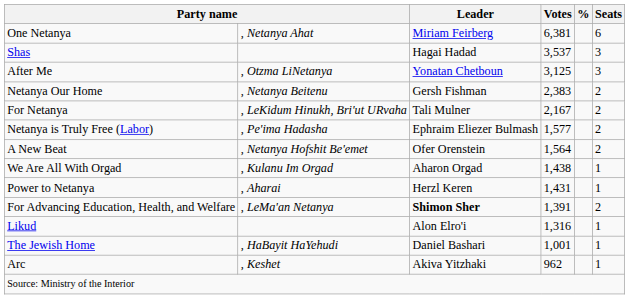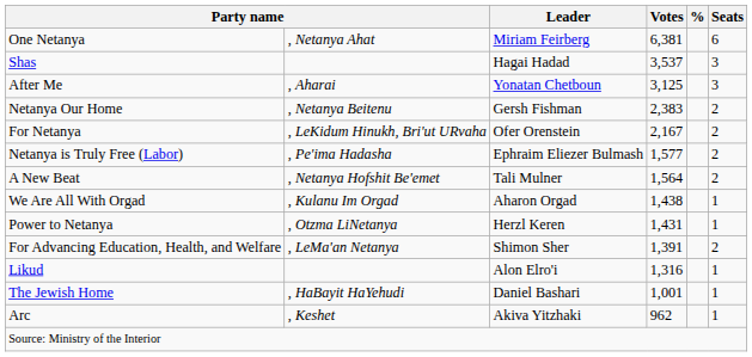 <table class="wikitable sortable">
 <tr>
 <th colspan="2">Party name</th>
 <th>Leader</th>
 <th>Votes</th>
 <th>%</th>
 <th>Seats</th>
 </tr>
 <tr>
 <td>One Netanya</td>
 <td>, <em>Netanya Ahat</em></td>
 <td><a href='#'>Miriam Feirberg</a></td>
 <td>6,381</td>
 <td></td>
 <td>6</td>
 </tr>
 <tr>
 <td><a href='#'>Shas</a></td>
 <td></td>
 <td>Hagai Hadad</td>
 <td>3,537</td>
 <td></td>
 <td>3</td>
 </tr>
 <tr>
 <td>After Me</td>
-<td>, <em>Otzma LiNetanya</em></td>
+<td>, <em>Aharai</em></td>
 <td><a href='#'>Yonatan Chetboun</a></td>
 <td>3,125</td>
 <td></td>
 <td>3</td>
 </tr>
 <tr>
 <td>Netanya Our Home</td>
 <td>, <em>Netanya Beitenu</em></td>
 <td>Gersh Fishman</td>
 <td>2,383</td>
 <td></td>
 <td>2</td>
 </tr>
 <tr>
 <td>For Netanya</td>
 <td>, <em>LeKidum Hinukh, Bri'ut URvaha</em></td>
-<td>Tali Mulner</td>
+<td>Ofer Orenstein</td>
 <td>2,167</td>
 <td></td>
 <td>2</td>
 </tr>
 <tr>
 <td>Netanya is Truly Free (<a href='#'>Labor</a>)</td>
 <td>, <em>Pe'ima Hadasha</em></td>
 <td>Ephraim Eliezer Bulmash</td>
 <td>1,577</td>
 <td></td>
 <td>2</td>
 </tr>
 <tr>
 <td>A New Beat</td>
 <td>, <em>Netanya Hofshit Be'emet</em></td>
-<td>Ofer Orenstein</td>
+<td>Tali Mulner</td>
 <td>1,564</td>
 <td></td>
 <td>2</td>
 </tr>
 <tr>
 <td>We Are All With Orgad</td>
 <td>, <em>Kulanu Im Orgad</em></td>
 <td>Aharon Orgad</td>
 <td>1,438</td>
 <td></td>
 <td>1</td>
 </tr>
 <tr>
 <td>Power to Netanya</td>
-<td>, <em>Aharai</em></td>
+<td>, <em>Otzma LiNetanya</em></td>
 <td>Herzl Keren</td>
 <td>1,431</td>
 <td></td>
 <td>1</td>
 </tr>
 <tr>
 <td>For Advancing Education, Health, and Welfare</td>
 <td>, <em>LeMa'an Netanya</em></td>
-<td><strong>Shimon Sher</strong></td>
+<td>Shimon Sher</td>
 <td>1,391</td>
 <td></td>
 <td>2</td>
 </tr>
 <tr>
 <td><a href='#'>Likud</a></td>
 <td></td>
 <td>Alon Elro'i</td>
 <td>1,316</td>
 <td></td>
 <td>1</td>
 </tr>
 <tr>
 <td><a href='#'>The Jewish Home</a></td>
 <td>, <em>HaBayit HaYehudi</em></td>
 <td>Daniel Bashari</td>
 <td>1,001</td>
 <td></td>
 <td>1</td>
 </tr>
 <tr>
 <td>Arc</td>
 <td>, <em>Keshet</em></td>
 <td>Akiva Yitzhaki</td>
 <td>962</td>
 <td></td>
 <td>1</td>
 </tr>
 <tr class="sortbottom">
 <td colspan="6"><small>Source: Ministry of the Interior</small></td>
 </tr>
 </table>
